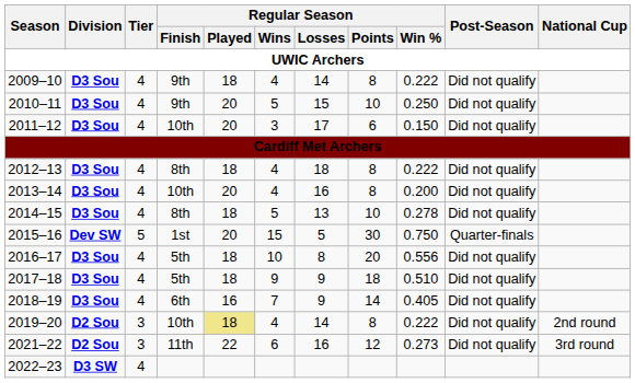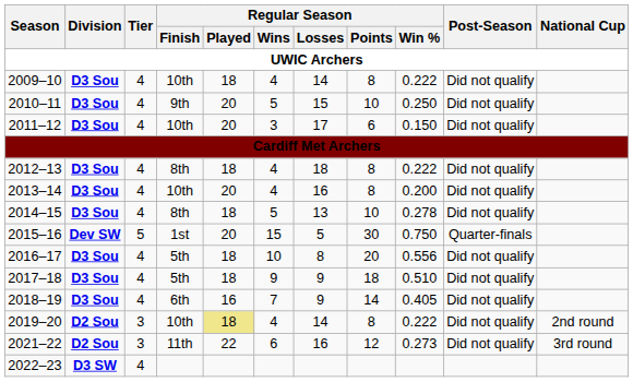 <table class="wikitable" style="font-size:100%;">
 <tr bgcolor="#efefef">
 <th rowspan="2">Season</th>
 <th rowspan="2">Division</th>
 <th rowspan="2">Tier</th>
 <th colspan="6">Regular Season</th>
 <th rowspan="2">Post-Season</th>
 <th rowspan="2">National Cup</th>
 </tr>
 <tr>
 <th>Finish</th>
 <th>Played</th>
 <th>Wins</th>
 <th>Losses</th>
 <th>Points</th>
 <th>Win %</th>
 </tr>
 <tr>
 <td colspan="13" align=center bgcolor="white"><span><strong>UWIC Archers</strong></span></td>
 </tr>
 <tr>
 <td style="text-align:center;">2009–10</td>
 <td style="text-align:center;"><strong><a href='#'>D3 Sou</a></strong></td>
 <td style="text-align:center;">4</td>
-<td style="text-align:center;">9th</td>
+<td style="text-align:center;">10th</td>
 <td style="text-align:center;">18</td>
 <td style="text-align:center;">4</td>
 <td style="text-align:center;">14</td>
 <td style="text-align:center;">8</td>
 <td style="text-align:center;">0.222</td>
 <td style="text-align:center;">Did not qualify</td>
 <td style="text-align:center;"></td>
 </tr>
 <tr>
 <td style="text-align:center;">2010–11</td>
 <td style="text-align:center;"><strong><a href='#'>D3 Sou</a></strong></td>
 <td style="text-align:center;">4</td>
 <td style="text-align:center;">9th</td>
 <td style="text-align:center;">20</td>
 <td style="text-align:center;">5</td>
 <td style="text-align:center;">15</td>
 <td style="text-align:center;">10</td>
 <td style="text-align:center;">0.250</td>
 <td style="text-align:center;">Did not qualify</td>
 <td style="text-align:center;"></td>
 </tr>
 <tr>
 <td style="text-align:center;">2011–12</td>
 <td style="text-align:center;"><strong><a href='#'>D3 Sou</a></strong></td>
 <td style="text-align:center;">4</td>
 <td style="text-align:center;">10th</td>
 <td style="text-align:center;">20</td>
 <td style="text-align:center;">3</td>
 <td style="text-align:center;">17</td>
 <td style="text-align:center;">6</td>
 <td style="text-align:center;">0.150</td>
 <td style="text-align:center;">Did not qualify</td>
 <td style="text-align:center;"></td>
 </tr>
 <tr>
 <td colspan="13" align=center bgcolor="maroon"><span><strong>Cardiff Met Archers</strong></span></td>
 </tr>
 <tr>
 <td style="text-align:center;">2012–13</td>
 <td style="text-align:center;"><strong><a href='#'>D3 Sou</a></strong></td>
 <td style="text-align:center;">4</td>
 <td style="text-align:center;">8th</td>
 <td style="text-align:center;">18</td>
 <td style="text-align:center;">4</td>
 <td style="text-align:center;">18</td>
 <td style="text-align:center;">8</td>
 <td style="text-align:center;">0.222</td>
 <td style="text-align:center;">Did not qualify</td>
 <td style="text-align:center;"></td>
 </tr>
 <tr>
 <td style="text-align:center;">2013–14</td>
 <td style="text-align:center;"><strong><a href='#'>D3 Sou</a></strong></td>
 <td style="text-align:center;">4</td>
 <td style="text-align:center;">10th</td>
 <td style="text-align:center;">20</td>
 <td style="text-align:center;">4</td>
 <td style="text-align:center;">16</td>
 <td style="text-align:center;">8</td>
 <td style="text-align:center;">0.200</td>
 <td style="text-align:center;">Did not qualify</td>
 <td style="text-align:center;"></td>
 </tr>
 <tr>
 <td style="text-align:center;">2014–15</td>
 <td style="text-align:center;"><strong><a href='#'>D3 Sou</a></strong></td>
 <td style="text-align:center;">4</td>
 <td style="text-align:center;">8th</td>
 <td style="text-align:center;">18</td>
 <td style="text-align:center;">5</td>
 <td style="text-align:center;">13</td>
 <td style="text-align:center;">10</td>
 <td style="text-align:center;">0.278</td>
 <td style="text-align:center;">Did not qualify</td>
 <td style="text-align:center;"></td>
 </tr>
 <tr>
 <td style="text-align:center;">2015–16</td>
 <td style="text-align:center;"><strong><a href='#'>Dev SW</a></strong></td>
 <td style="text-align:center;">5</td>
 <td style="text-align:center;">1st</td>
 <td style="text-align:center;">20</td>
 <td style="text-align:center;">15</td>
 <td style="text-align:center;">5</td>
 <td style="text-align:center;">30</td>
 <td style="text-align:center;">0.750</td>
 <td style="text-align:center;">Quarter-finals</td>
 <td style="text-align:center;"></td>
 </tr>
 <tr>
 <td style="text-align:center;">2016–17</td>
 <td style="text-align:center;"><strong><a href='#'>D3 Sou</a></strong></td>
 <td style="text-align:center;">4</td>
 <td style="text-align:center;">5th</td>
 <td style="text-align:center;">18</td>
 <td style="text-align:center;">10</td>
 <td style="text-align:center;">8</td>
 <td style="text-align:center;">20</td>
 <td style="text-align:center;">0.556</td>
 <td style="text-align:center;">Did not qualify</td>
 <td style="text-align:center;"></td>
 </tr>
 <tr>
 <td style="text-align:center;">2017–18</td>
 <td style="text-align:center;"><strong><a href='#'>D3 Sou</a></strong></td>
 <td style="text-align:center;">4</td>
 <td style="text-align:center;">5th</td>
 <td style="text-align:center;">18</td>
 <td style="text-align:center;">9</td>
 <td style="text-align:center;">9</td>
 <td style="text-align:center;">18</td>
 <td style="text-align:center;">0.510</td>
 <td style="text-align:center;">Did not qualify</td>
 <td style="text-align:center;"></td>
 </tr>
 <tr>
 <td style="text-align:center;">2018–19</td>
 <td style="text-align:center;"><strong><a href='#'>D3 Sou</a></strong></td>
 <td style="text-align:center;">4</td>
 <td style="text-align:center;">6th</td>
 <td style="text-align:center;">16</td>
 <td style="text-align:center;">7</td>
 <td style="text-align:center;">9</td>
 <td style="text-align:center;">14</td>
 <td style="text-align:center;">0.405</td>
 <td style="text-align:center;">Did not qualify</td>
 <td style="text-align:center;"></td>
 </tr>
 <tr>
 <td style="text-align:center;">2019–20</td>
 <td style="text-align:center;"><strong><a href='#'>D2 Sou</a></strong></td>
 <td style="text-align:center;">3</td>
 <td style="text-align:center;">10th</td>
 <td style="background: khaki; text-align:center;">18</td>
 <td style="text-align:center;">4</td>
 <td style="text-align:center;">14</td>
 <td style="text-align:center;">8</td>
 <td style="text-align:center;">0.222</td>
 <td style="text-align:center;">Did not qualify</td>
 <td style="text-align:center;">2nd round</td>
 </tr>
 <tr>
 <td style="text-align:center;">2021–22</td>
 <td style="text-align:center;"><strong><a href='#'>D2 Sou</a></strong></td>
 <td style="text-align:center;">3</td>
 <td style="text-align:center;">11th</td>
 <td style="text-align:center;">22</td>
 <td style="text-align:center;">6</td>
 <td style="text-align:center;">16</td>
 <td style="text-align:center;">12</td>
 <td style="text-align:center;">0.273</td>
 <td style="text-align:center;">Did not qualify</td>
 <td style="text-align:center;">3rd round</td>
 </tr>
 <tr>
 <td style="text-align:center;">2022–23</td>
 <td style="text-align:center;"><strong><a href='#'>D3 SW</a></strong></td>
 <td style="text-align:center;">4</td>
 <td style="text-align:center;"></td>
 <td style="text-align:center;"></td>
 <td style="text-align:center;"></td>
 <td style="text-align:center;"></td>
 <td style="text-align:center;"></td>
 <td style="text-align:center;"></td>
 <td style="text-align:center;"></td>
 <td style="text-align:center;"></td>
 </tr>
 </table>
